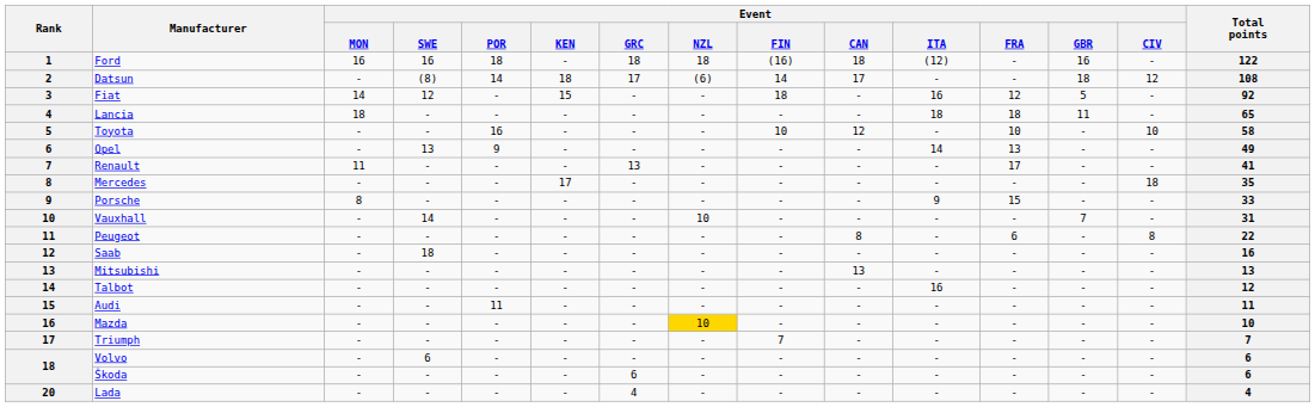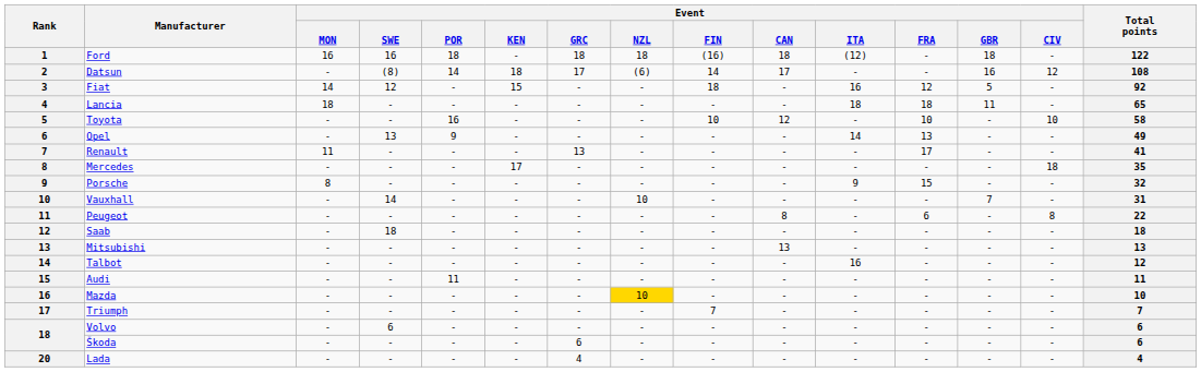 <table class="wikitable" width=100% style="text-align:center;">
 <tr>
 <th rowspan=2>Rank</th>
 <th rowspan=2>Manufacturer</th>
 <th colspan=12>Event</th>
 <th rowspan=2>Total<br>points</th>
 </tr>
 <tr valign="bottom">
 <th><br><a href='#'>MON</a></th>
 <th><br><a href='#'>SWE</a></th>
 <th><br><a href='#'>POR</a></th>
 <th><br><a href='#'>KEN</a></th>
 <th><br><a href='#'>GRC</a></th>
 <th><br><a href='#'>NZL</a></th>
 <th><br><a href='#'>FIN</a></th>
 <th><br><a href='#'>CAN</a></th>
 <th><br><a href='#'>ITA</a></th>
 <th><br><a href='#'>FRA</a></th>
 <th><br><a href='#'>GBR</a></th>
 <th><br><a href='#'>CIV</a></th>
 </tr>
 <tr>
 <th>1</th>
 <td align=left> <a href='#'>Ford</a></td>
 <td>16</td>
 <td>16</td>
 <td>18</td>
 <td>-</td>
 <td>18</td>
 <td>18</td>
 <td>(16)</td>
 <td>18</td>
 <td>(12)</td>
 <td>-</td>
-<td>16</td>
+<td>18</td>
 <td>-</td>
 <th>122</th>
 </tr>
 <tr>
 <th>2</th>
 <td align=left> <a href='#'>Datsun</a></td>
 <td>-</td>
 <td>(8)</td>
 <td>14</td>
 <td>18</td>
 <td>17</td>
 <td>(6)</td>
 <td>14</td>
 <td>17</td>
 <td>-</td>
 <td>-</td>
-<td>18</td>
+<td>16</td>
 <td>12</td>
 <th>108</th>
 </tr>
 <tr>
 <th>3</th>
 <td align=left> <a href='#'>Fiat</a></td>
 <td>14</td>
 <td>12</td>
 <td>-</td>
 <td>15</td>
 <td>-</td>
 <td>-</td>
 <td>18</td>
 <td>-</td>
 <td>16</td>
 <td>12</td>
 <td>5</td>
 <td>-</td>
 <th>92</th>
 </tr>
 <tr>
 <th>4</th>
 <td align=left> <a href='#'>Lancia</a></td>
 <td>18</td>
 <td>-</td>
 <td>-</td>
 <td>-</td>
 <td>-</td>
 <td>-</td>
 <td>-</td>
 <td>-</td>
 <td>18</td>
 <td>18</td>
 <td>11</td>
 <td>-</td>
 <th>65</th>
 </tr>
 <tr>
 <th>5</th>
 <td align=left> <a href='#'>Toyota</a></td>
 <td>-</td>
 <td>-</td>
 <td>16</td>
 <td>-</td>
 <td>-</td>
 <td>-</td>
 <td>10</td>
 <td>12</td>
 <td>-</td>
 <td>10</td>
 <td>-</td>
 <td>10</td>
 <th>58</th>
 </tr>
 <tr>
 <th>6</th>
 <td align=left> <a href='#'>Opel</a></td>
 <td>-</td>
 <td>13</td>
 <td>9</td>
 <td>-</td>
 <td>-</td>
 <td>-</td>
 <td>-</td>
 <td>-</td>
 <td>14</td>
 <td>13</td>
 <td>-</td>
 <td>-</td>
 <th>49</th>
 </tr>
 <tr>
 <th>7</th>
 <td align=left> <a href='#'>Renault</a></td>
 <td>11</td>
 <td>-</td>
 <td>-</td>
 <td>-</td>
 <td>13</td>
 <td>-</td>
 <td>-</td>
 <td>-</td>
 <td>-</td>
 <td>17</td>
 <td>-</td>
 <td>-</td>
 <th>41</th>
 </tr>
 <tr>
 <th>8</th>
 <td align=left> <a href='#'>Mercedes</a></td>
 <td>-</td>
 <td>-</td>
 <td>-</td>
 <td>17</td>
 <td>-</td>
 <td>-</td>
 <td>-</td>
 <td>-</td>
 <td>-</td>
 <td>-</td>
 <td>-</td>
 <td>18</td>
 <th>35</th>
 </tr>
 <tr>
 <th>9</th>
 <td align=left> <a href='#'>Porsche</a></td>
 <td>8</td>
 <td>-</td>
 <td>-</td>
 <td>-</td>
 <td>-</td>
 <td>-</td>
 <td>-</td>
 <td>-</td>
 <td>9</td>
 <td>15</td>
 <td>-</td>
 <td>-</td>
-<th>33</th>
+<th>32</th>
 </tr>
 <tr>
 <th>10</th>
 <td align=left> <a href='#'>Vauxhall</a></td>
 <td>-</td>
 <td>14</td>
 <td>-</td>
 <td>-</td>
 <td>-</td>
 <td>10</td>
 <td>-</td>
 <td>-</td>
 <td>-</td>
 <td>-</td>
 <td>7</td>
 <td>-</td>
 <th>31</th>
 </tr>
 <tr>
 <th>11</th>
 <td align=left> <a href='#'>Peugeot</a></td>
 <td>-</td>
 <td>-</td>
 <td>-</td>
 <td>-</td>
 <td>-</td>
 <td>-</td>
 <td>-</td>
 <td>8</td>
 <td>-</td>
 <td>6</td>
 <td>-</td>
 <td>8</td>
 <th>22</th>
 </tr>
 <tr>
 <th>12</th>
 <td align=left> <a href='#'>Saab</a></td>
 <td>-</td>
 <td>18</td>
 <td>-</td>
 <td>-</td>
 <td>-</td>
 <td>-</td>
 <td>-</td>
 <td>-</td>
 <td>-</td>
 <td>-</td>
 <td>-</td>
 <td>-</td>
-<th>16</th>
+<th>18</th>
 </tr>
 <tr>
 <th>13</th>
 <td align=left> <a href='#'>Mitsubishi</a></td>
 <td>-</td>
 <td>-</td>
 <td>-</td>
 <td>-</td>
 <td>-</td>
 <td>-</td>
 <td>-</td>
 <td>13</td>
 <td>-</td>
 <td>-</td>
 <td>-</td>
 <td>-</td>
 <th>13</th>
 </tr>
 <tr>
 <th>14</th>
 <td align=left> <a href='#'>Talbot</a></td>
 <td>-</td>
 <td>-</td>
 <td>-</td>
 <td>-</td>
 <td>-</td>
 <td>-</td>
 <td>-</td>
 <td>-</td>
 <td>16</td>
 <td>-</td>
 <td>-</td>
 <td>-</td>
 <th>12</th>
 </tr>
 <tr>
 <th>15</th>
 <td align=left> <a href='#'>Audi</a></td>
 <td>-</td>
 <td>-</td>
 <td>11</td>
 <td>-</td>
 <td>-</td>
 <td>-</td>
 <td>-</td>
 <td>-</td>
 <td>-</td>
 <td>-</td>
 <td>-</td>
 <td>-</td>
 <th>11</th>
 </tr>
 <tr>
 <th>16</th>
 <td align=left> <a href='#'>Mazda</a></td>
 <td>-</td>
 <td>-</td>
 <td>-</td>
 <td>-</td>
 <td>-</td>
 <td style="background: gold;">10</td>
 <td>-</td>
 <td>-</td>
 <td>-</td>
 <td>-</td>
 <td>-</td>
 <td>-</td>
 <th>10</th>
 </tr>
 <tr>
 <th>17</th>
 <td align=left> <a href='#'>Triumph</a></td>
 <td>-</td>
 <td>-</td>
 <td>-</td>
 <td>-</td>
 <td>-</td>
 <td>-</td>
 <td>7</td>
 <td>-</td>
 <td>-</td>
 <td>-</td>
 <td>-</td>
 <td>-</td>
 <th>7</th>
 </tr>
 <tr>
 <th rowspan=2>18</th>
 <td align=left> <a href='#'>Volvo</a></td>
 <td>-</td>
 <td>6</td>
 <td>-</td>
 <td>-</td>
 <td>-</td>
 <td>-</td>
 <td>-</td>
 <td>-</td>
 <td>-</td>
 <td>-</td>
 <td>-</td>
 <td>-</td>
 <th>6</th>
 </tr>
 <tr>
 <td align=left> <a href='#'>Škoda</a></td>
 <td>-</td>
 <td>-</td>
 <td>-</td>
 <td>-</td>
 <td>6</td>
 <td>-</td>
 <td>-</td>
 <td>-</td>
 <td>-</td>
 <td>-</td>
 <td>-</td>
 <td>-</td>
 <th>6</th>
 </tr>
 <tr>
 <th>20</th>
 <td align=left> <a href='#'>Lada</a></td>
 <td>-</td>
 <td>-</td>
 <td>-</td>
 <td>-</td>
 <td>4</td>
 <td>-</td>
 <td>-</td>
 <td>-</td>
 <td>-</td>
 <td>-</td>
 <td>-</td>
 <td>-</td>
 <th>4</th>
 </tr>
 </table>
